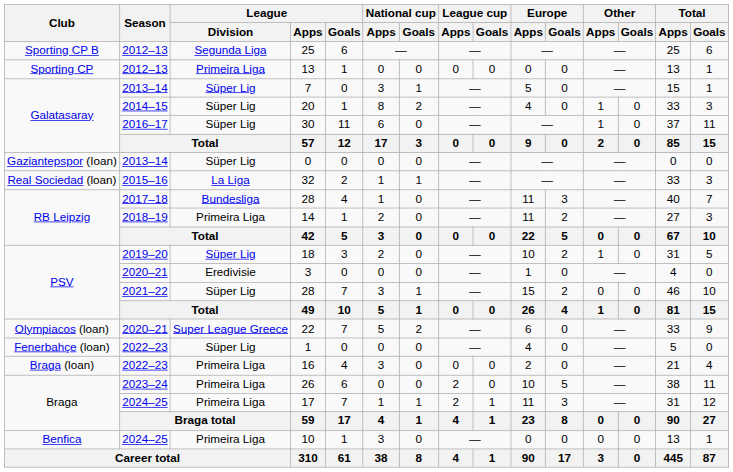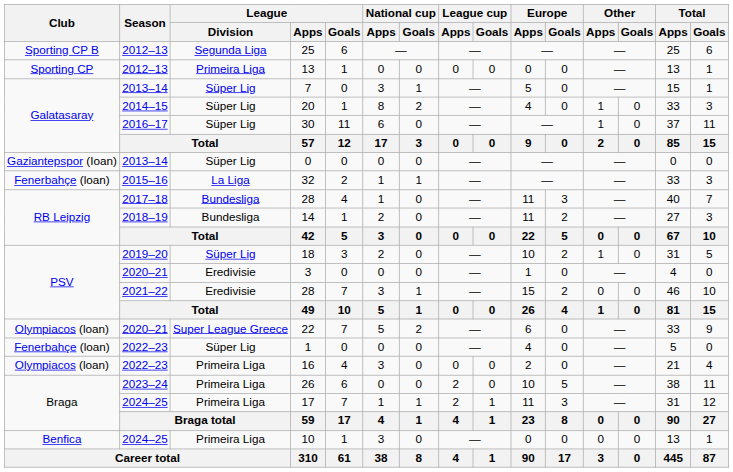 <table class="wikitable" style="text-align:center">
 <tr>
 <th rowspan="2">Club</th>
 <th rowspan="2">Season</th>
 <th colspan="3">League</th>
 <th colspan="2">National cup</th>
 <th colspan="2">League cup</th>
 <th colspan="2">Europe</th>
 <th colspan="2">Other</th>
 <th colspan="2">Total</th>
 </tr>
 <tr>
 <th>Division</th>
 <th>Apps</th>
 <th>Goals</th>
 <th>Apps</th>
 <th>Goals</th>
 <th>Apps</th>
 <th>Goals</th>
 <th>Apps</th>
 <th>Goals</th>
 <th>Apps</th>
 <th>Goals</th>
 <th>Apps</th>
 <th>Goals</th>
 </tr>
 <tr>
 <td><a href='#'>Sporting CP B</a></td>
 <td><a href='#'>2012–13</a></td>
 <td><a href='#'>Segunda Liga</a></td>
 <td>25</td>
 <td>6</td>
 <td colspan="2">—</td>
 <td colspan="2">—</td>
 <td colspan="2">—</td>
 <td colspan="2">—</td>
 <td>25</td>
 <td>6</td>
 </tr>
 <tr>
 <td><a href='#'>Sporting CP</a></td>
 <td><a href='#'>2012–13</a></td>
 <td><a href='#'>Primeira Liga</a></td>
 <td>13</td>
 <td>1</td>
 <td>0</td>
 <td>0</td>
 <td>0</td>
 <td>0</td>
 <td>0</td>
 <td>0</td>
 <td colspan="2">—</td>
 <td>13</td>
 <td>1</td>
 </tr>
 <tr>
 <td rowspan="4"><a href='#'>Galatasaray</a></td>
 <td><a href='#'>2013–14</a></td>
 <td><a href='#'>Süper Lig</a></td>
 <td>7</td>
 <td>0</td>
 <td>3</td>
 <td>1</td>
 <td colspan="2">—</td>
 <td>5</td>
 <td>0</td>
 <td colspan="2">—</td>
 <td>15</td>
 <td>1</td>
 </tr>
 <tr>
 <td><a href='#'>2014–15</a></td>
 <td>Süper Lig</td>
 <td>20</td>
 <td>1</td>
 <td>8</td>
 <td>2</td>
 <td colspan="2">—</td>
 <td>4</td>
 <td>0</td>
 <td>1</td>
 <td>0</td>
 <td>33</td>
 <td>3</td>
 </tr>
 <tr>
 <td><a href='#'>2016–17</a></td>
 <td>Süper Lig</td>
 <td>30</td>
 <td>11</td>
 <td>6</td>
 <td>0</td>
 <td colspan="2">—</td>
 <td colspan="2">—</td>
 <td>1</td>
 <td>0</td>
 <td>37</td>
 <td>11</td>
 </tr>
 <tr>
 <th colspan="2">Total</th>
 <th>57</th>
 <th>12</th>
 <th>17</th>
 <th>3</th>
 <th>0</th>
 <th>0</th>
 <th>9</th>
 <th>0</th>
 <th>2</th>
 <th>0</th>
 <th>85</th>
 <th>15</th>
 </tr>
 <tr>
 <td><a href='#'>Gaziantepspor</a> (Ioan)</td>
 <td><a href='#'>2013–14</a></td>
 <td>Süper Lig</td>
 <td>0</td>
 <td>0</td>
 <td>0</td>
 <td>0</td>
 <td colspan="2">—</td>
 <td colspan="2">—</td>
 <td colspan="2">—</td>
 <td>0</td>
 <td>0</td>
 </tr>
 <tr>
-<td><a href='#'>Real Sociedad</a> (loan)</td>
+<td><a href='#'>Fenerbahçe</a> (loan)</td>
 <td><a href='#'>2015–16</a></td>
 <td><a href='#'>La Liga</a></td>
 <td>32</td>
 <td>2</td>
 <td>1</td>
 <td>1</td>
 <td colspan="2">—</td>
 <td colspan="2">—</td>
 <td colspan="2">—</td>
 <td>33</td>
 <td>3</td>
 </tr>
 <tr>
 <td rowspan="3"><a href='#'>RB Leipzig</a></td>
 <td><a href='#'>2017–18</a></td>
 <td><a href='#'>Bundesliga</a></td>
 <td>28</td>
 <td>4</td>
 <td>1</td>
 <td>0</td>
 <td colspan="2">—</td>
 <td>11</td>
 <td>3</td>
 <td colspan="2">—</td>
 <td>40</td>
 <td>7</td>
 </tr>
 <tr>
 <td><a href='#'>2018–19</a></td>
-<td>Primeira Liga</td>
+<td>Bundesliga</td>
 <td>14</td>
 <td>1</td>
 <td>2</td>
 <td>0</td>
 <td colspan="2">—</td>
 <td>11</td>
 <td>2</td>
 <td colspan="2">—</td>
 <td>27</td>
 <td>3</td>
 </tr>
 <tr>
 <th colspan="2">Total</th>
 <th>42</th>
 <th>5</th>
 <th>3</th>
 <th>0</th>
 <th>0</th>
 <th>0</th>
 <th>22</th>
 <th>5</th>
 <th>0</th>
 <th>0</th>
 <th>67</th>
 <th>10</th>
 </tr>
 <tr>
 <td rowspan="4"><a href='#'>PSV</a></td>
 <td><a href='#'>2019–20</a></td>
 <td><a href='#'>Süper Lig</a></td>
 <td>18</td>
 <td>3</td>
 <td>2</td>
 <td>0</td>
 <td colspan="2">—</td>
 <td>10</td>
 <td>2</td>
 <td>1</td>
 <td>0</td>
 <td>31</td>
 <td>5</td>
 </tr>
 <tr>
 <td><a href='#'>2020–21</a></td>
 <td>Eredivisie</td>
 <td>3</td>
 <td>0</td>
 <td>0</td>
 <td>0</td>
 <td colspan="2">—</td>
 <td>1</td>
 <td>0</td>
 <td colspan="2">—</td>
 <td>4</td>
 <td>0</td>
 </tr>
 <tr>
 <td><a href='#'>2021–22</a></td>
-<td>Süper Lig</td>
+<td>Eredivisie</td>
 <td>28</td>
 <td>7</td>
 <td>3</td>
 <td>1</td>
 <td colspan="2">—</td>
 <td>15</td>
 <td>2</td>
 <td>0</td>
 <td>0</td>
 <td>46</td>
 <td>10</td>
 </tr>
 <tr>
 <th colspan="2">Total</th>
 <th>49</th>
 <th>10</th>
 <th>5</th>
 <th>1</th>
 <th>0</th>
 <th>0</th>
 <th>26</th>
 <th>4</th>
 <th>1</th>
 <th>0</th>
 <th>81</th>
 <th>15</th>
 </tr>
 <tr>
 <td><a href='#'>Olympiacos</a> (loan)</td>
 <td><a href='#'>2020–21</a></td>
 <td><a href='#'>Super League Greece</a></td>
 <td>22</td>
 <td>7</td>
 <td>5</td>
 <td>2</td>
 <td colspan="2">—</td>
 <td>6</td>
 <td>0</td>
 <td colspan="2">—</td>
 <td>33</td>
 <td>9</td>
 </tr>
 <tr>
 <td><a href='#'>Fenerbahçe</a> (loan)</td>
 <td><a href='#'>2022–23</a></td>
 <td>Süper Lig</td>
 <td>1</td>
 <td>0</td>
 <td>0</td>
 <td>0</td>
 <td colspan="2">—</td>
 <td>4</td>
 <td>0</td>
 <td colspan="2">—</td>
 <td>5</td>
 <td>0</td>
 </tr>
 <tr>
-<td><a href='#'>Braga</a> (loan)</td>
+<td><a href='#'>Olympiacos</a> (loan)</td>
 <td><a href='#'>2022–23</a></td>
 <td>Primeira Liga</td>
 <td>16</td>
 <td>4</td>
 <td>3</td>
 <td>0</td>
 <td>0</td>
 <td>0</td>
 <td>2</td>
 <td>0</td>
 <td colspan="2">—</td>
 <td>21</td>
 <td>4</td>
 </tr>
 <tr>
 <td rowspan="3">Braga</td>
 <td><a href='#'>2023–24</a></td>
 <td>Primeira Liga</td>
 <td>26</td>
 <td>6</td>
 <td>0</td>
 <td>0</td>
 <td>2</td>
 <td>0</td>
 <td>10</td>
 <td>5</td>
 <td colspan="2">—</td>
 <td>38</td>
 <td>11</td>
 </tr>
 <tr>
 <td><a href='#'>2024–25</a></td>
 <td>Primeira Liga</td>
 <td>17</td>
 <td>7</td>
 <td>1</td>
 <td>1</td>
 <td>2</td>
 <td>1</td>
 <td>11</td>
 <td>3</td>
 <td colspan="2">—</td>
 <td>31</td>
 <td>12</td>
 </tr>
 <tr>
 <th colspan="2">Braga total</th>
 <th>59</th>
 <th>17</th>
 <th>4</th>
 <th>1</th>
 <th>4</th>
 <th>1</th>
 <th>23</th>
 <th>8</th>
 <th>0</th>
 <th>0</th>
 <th>90</th>
 <th>27</th>
 </tr>
 <tr>
 <td><a href='#'>Benfica</a></td>
 <td><a href='#'>2024–25</a></td>
 <td>Primeira Liga</td>
 <td>10</td>
 <td>1</td>
 <td>3</td>
 <td>0</td>
 <td colspan="2">—</td>
 <td>0</td>
 <td>0</td>
 <td>0</td>
 <td>0</td>
 <td>13</td>
 <td>1</td>
 </tr>
 <tr>
 <th colspan="3">Career total</th>
 <th>310</th>
 <th>61</th>
 <th>38</th>
 <th>8</th>
 <th>4</th>
 <th>1</th>
 <th>90</th>
 <th>17</th>
 <th>3</th>
 <th>0</th>
 <th>445</th>
 <th>87</th>
 </tr>
 </table>
